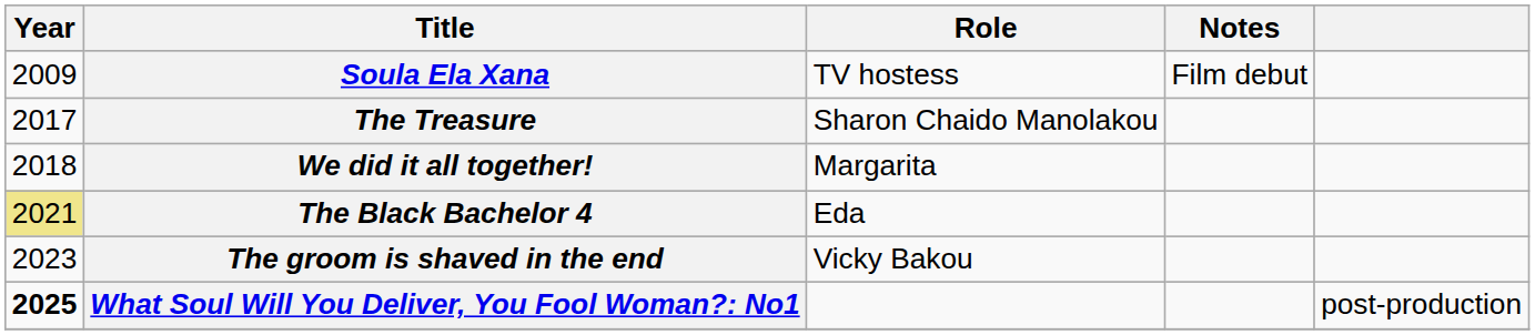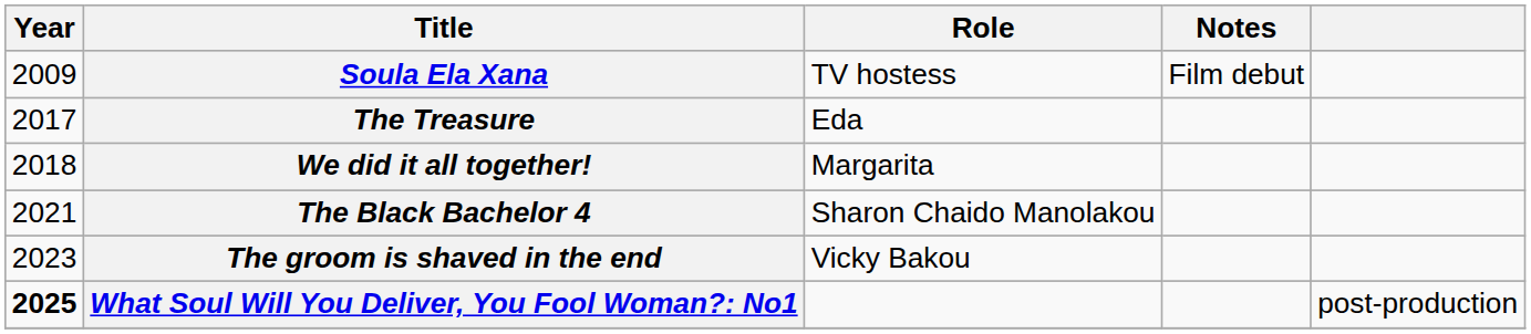 <table class="wikitable plainrowheaders sortable" style="margin-right: 0;">
 <tr>
 <th scope="col">Year</th>
 <th scope="col">Title</th>
 <th scope="col">Role</th>
 <th scope="col" class="unsortable">Notes</th>
 <th scope="col" class="unsortable"></th>
 </tr>
 <tr>
 <td>2009</td>
 <th scope="row"><em><a href='#'>Soula Ela Xana</a></em></th>
 <td>TV hostess</td>
 <td>Film debut</td>
 <td></td>
 </tr>
 <tr>
 <td>2017</td>
 <th scope="row"><em>The Treasure</em></th>
-<td>Sharon Chaido Manolakou</td>
+<td>Eda</td>
 <td></td>
 <td></td>
 </tr>
 <tr>
 <td>2018</td>
 <th scope="row"><em>We did it all together!</em></th>
 <td>Margarita</td>
 <td></td>
 <td></td>
 </tr>
 <tr>
-<td style="background: khaki;">2021</td>
+<td>2021</td>
 <th scope="row"><em>The Black Bachelor 4</em></th>
-<td>Eda</td>
+<td>Sharon Chaido Manolakou</td>
 <td></td>
 </tr>
 <tr>
 <td>2023</td>
 <th scope="row"><em>The groom is shaved in the end</em></th>
 <td>Vicky Bakou</td>
 <td></td>
 <td></td>
 </tr>
 <tr>
 <td><strong>2025</strong></td>
 <th scope="row"><em><a href='#'>What Soul Will You Deliver, You Fool Woman?: No1</a></em></th>
 <td></td>
 <td></td>
 <td>post-production</td>
 </tr>
 <tr>
 </tr>
 </table>
